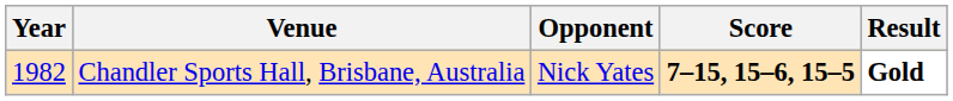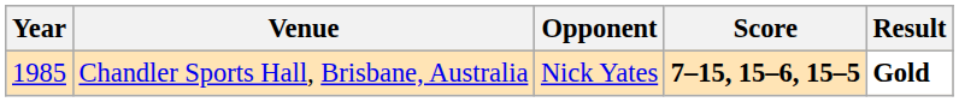 <table class="sortable wikitable" style="font-size: 90%;">
 <tr>
 <th>Year</th>
 <th>Venue</th>
 <th>Opponent</th>
 <th>Score</th>
 <th>Result</th>
 </tr>
 <tr style="background:#FFE4B5">
-<td align="center"><a href='#'>1982</a></td>
+<td align="center"><a href='#'>1985</a></td>
 <td align="left"><a href='#'>Chandler Sports Hall</a>, <a href='#'>Brisbane, Australia</a></td>
 <td align="left"> <a href='#'>Nick Yates</a></td>
 <td align="left"><strong>7–15, 15–6, 15–5</strong></td>
 <td style="text-align:left; background:white"> <strong>Gold</strong></td>
 </tr>
 </table>
